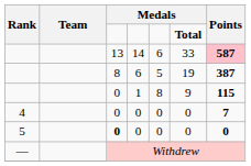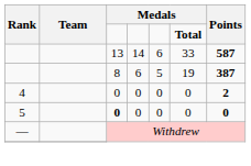 <table class="wikitable">
 <tr>
 <th rowspan=2>Rank</th>
 <th width=80px rowspan=2>Team</th>
 <th colspan=4>Medals</th>
 <th rowspan=2>Points</th>
 </tr>
 <tr>
 <td width=20px align=center></td>
 <td width=20px align=center></td>
 <td width=20px align=center></td>
 <td width=40px align=center><strong>Total</strong></td>
 </tr>
 <tr>
 <td align=center></td>
 <td></td>
 <td align=center>13</td>
 <td align=center>14</td>
 <td align=center>6</td>
 <td align=center>33</td>
-<td align=center style="background: pink;"><strong>587</strong></td>
+<td align=center><strong>587</strong></td>
 </tr>
 <tr>
 <td align=center></td>
 <td></td>
 <td align=center>8</td>
 <td align=center>6</td>
 <td align=center>5</td>
 <td align=center>19</td>
 <td align=center><strong>387</strong></td>
 </tr>
 <tr>
-<td align=center></td>
-<td></td>
-<td align=center>0</td>
-<td align=center>1</td>
-<td align=center>8</td>
-<td align=center>9</td>
-<td align=center><strong>115</strong></td>
-</tr>
-<tr>
 <td align=center>4</td>
 <td></td>
 <td align=center>0</td>
 <td align=center>0</td>
 <td align=center>0</td>
 <td align=center>0</td>
-<td align=center><strong>7</strong></td>
+<td align=center><strong>2</strong></td>
 </tr>
 <tr>
 <td align=center>5</td>
 <td><strong></strong></td>
 <td align=center><strong>0</strong></td>
 <td align=center>0</td>
 <td align=center>0</td>
 <td align=center>0</td>
 <td align=center><strong>0</strong></td>
 </tr>
 <tr>
 <td align=center>—</td>
 <td></td>
 <td bgcolor=#FFCCCC colspan=5 rowspan=3 align=center><em>Withdrew</em></td>
 </tr>
 <tr>
 </tr>
 </table>
